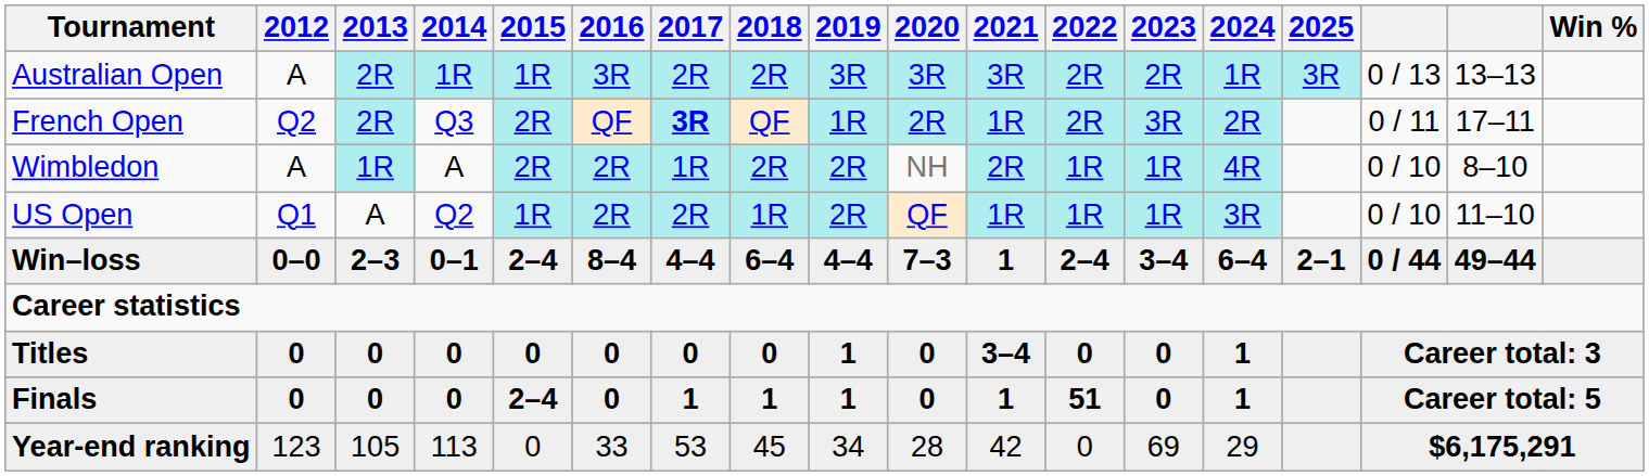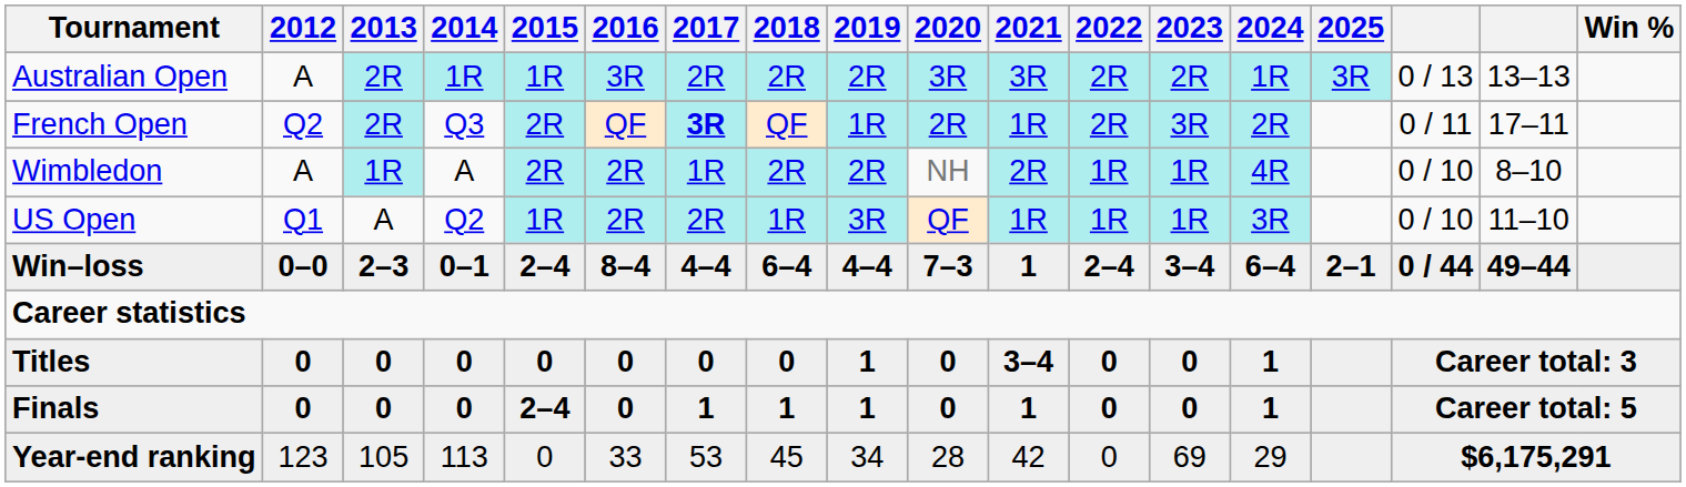 <table class=wikitable style=text-align:center>
 <tr>
 <th>Tournament</th>
 <th><a href='#'>2012</a></th>
 <th><a href='#'>2013</a></th>
 <th><a href='#'>2014</a></th>
 <th><a href='#'>2015</a></th>
 <th><a href='#'>2016</a></th>
 <th><a href='#'>2017</a></th>
 <th><a href='#'>2018</a></th>
 <th><a href='#'>2019</a></th>
 <th><a href='#'>2020</a></th>
 <th><a href='#'>2021</a></th>
 <th><a href='#'>2022</a></th>
 <th><a href='#'>2023</a></th>
 <th><a href='#'>2024</a></th>
 <th><a href='#'>2025</a></th>
 <th></th>
 <th></th>
 <th>Win %</th>
 </tr>
 <tr>
 <td align=left><a href='#'>Australian Open</a></td>
 <td>A</td>
 <td bgcolor=afeeee><a href='#'>2R</a></td>
 <td bgcolor=afeeee><a href='#'>1R</a></td>
 <td bgcolor=afeeee><a href='#'>1R</a></td>
 <td bgcolor=afeeee><a href='#'>3R</a></td>
 <td bgcolor=afeeee><a href='#'>2R</a></td>
 <td bgcolor=afeeee><a href='#'>2R</a></td>
-<td bgcolor=afeeee><a href='#'>3R</a></td>
+<td bgcolor=afeeee><a href='#'>2R</a></td>
 <td bgcolor=afeeee><a href='#'>3R</a></td>
 <td bgcolor=afeeee><a href='#'>3R</a></td>
 <td bgcolor=afeeee><a href='#'>2R</a></td>
 <td bgcolor=afeeee><a href='#'>2R</a></td>
 <td bgcolor=afeeee><a href='#'>1R</a></td>
 <td bgcolor=afeeee><a href='#'>3R</a></td>
 <td>0 / 13</td>
 <td>13–13</td>
 <td></td>
 </tr>
 <tr>
 <td align=left><a href='#'>French Open</a></td>
 <td><a href='#'>Q2</a></td>
 <td bgcolor=afeeee><a href='#'>2R</a></td>
 <td><a href='#'>Q3</a></td>
 <td bgcolor=afeeee><a href='#'>2R</a></td>
 <td bgcolor=ffebcd><a href='#'>QF</a></td>
 <td bgcolor=afeeee><strong><a href='#'>3R</a></strong></td>
 <td bgcolor=ffebcd><a href='#'>QF</a></td>
 <td bgcolor=afeeee><a href='#'>1R</a></td>
 <td bgcolor=afeeee><a href='#'>2R</a></td>
 <td bgcolor=afeeee><a href='#'>1R</a></td>
 <td bgcolor=afeeee><a href='#'>2R</a></td>
 <td bgcolor=afeeee><a href='#'>3R</a></td>
 <td bgcolor=afeeee><a href='#'>2R</a></td>
 <td></td>
 <td>0 / 11</td>
 <td>17–11</td>
 <td></td>
 </tr>
 <tr>
 <td align=left><a href='#'>Wimbledon</a></td>
 <td>A</td>
 <td bgcolor=afeeee><a href='#'>1R</a></td>
 <td>A</td>
 <td bgcolor=afeeee><a href='#'>2R</a></td>
 <td bgcolor=afeeee><a href='#'>2R</a></td>
 <td bgcolor=afeeee><a href='#'>1R</a></td>
 <td bgcolor=afeeee><a href='#'>2R</a></td>
 <td bgcolor=afeeee><a href='#'>2R</a></td>
 <td style=color:#767676>NH</td>
 <td bgcolor=afeeee><a href='#'>2R</a></td>
 <td bgcolor=afeeee><a href='#'>1R</a></td>
 <td bgcolor=afeeee><a href='#'>1R</a></td>
 <td bgcolor=afeeee><a href='#'>4R</a></td>
 <td></td>
 <td>0 / 10</td>
 <td>8–10</td>
 <td></td>
 </tr>
 <tr>
 <td align=left><a href='#'>US Open</a></td>
 <td><a href='#'>Q1</a></td>
 <td>A</td>
 <td><a href='#'>Q2</a></td>
 <td bgcolor=afeeee><a href='#'>1R</a></td>
 <td bgcolor=afeeee><a href='#'>2R</a></td>
 <td bgcolor=afeeee><a href='#'>2R</a></td>
 <td bgcolor=afeeee><a href='#'>1R</a></td>
-<td bgcolor=afeeee><a href='#'>2R</a></td>
+<td bgcolor=afeeee><a href='#'>3R</a></td>
 <td bgcolor=ffebcd><a href='#'>QF</a></td>
 <td bgcolor=afeeee><a href='#'>1R</a></td>
 <td bgcolor=afeeee><a href='#'>1R</a></td>
 <td bgcolor=afeeee><a href='#'>1R</a></td>
 <td bgcolor=afeeee><a href='#'>3R</a></td>
 <td></td>
 <td>0 / 10</td>
 <td>11–10</td>
 <td></td>
 </tr>
 <tr style=font-weight:bold;background:#efefef>
 <td style=text-align:left>Win–loss</td>
 <td>0–0</td>
 <td>2–3</td>
 <td>0–1</td>
 <td>2–4</td>
 <td>8–4</td>
 <td>4–4</td>
 <td>6–4</td>
 <td>4–4</td>
 <td>7–3</td>
 <td>1</td>
 <td>2–4</td>
 <td>3–4</td>
 <td>6–4</td>
 <td>2–1</td>
 <td>0 / 44</td>
 <td>49–44</td>
 <td></td>
 </tr>
 <tr>
 <td colspan=18 style=text-align:left><strong>Career statistics</strong></td>
 </tr>
 <tr style=font-weight:bold;background:#efefef>
 <td align=left>Titles</td>
 <td>0</td>
 <td>0</td>
 <td>0</td>
 <td>0</td>
 <td>0</td>
 <td>0</td>
 <td>0</td>
 <td>1</td>
 <td>0</td>
 <td>3–4</td>
 <td>0</td>
 <td>0</td>
 <td>1</td>
 <td></td>
 <td colspan=3>Career total: 3</td>
 </tr>
 <tr style=font-weight:bold;background:#efefef>
 <td align=left>Finals</td>
 <td>0</td>
 <td>0</td>
 <td>0</td>
 <td>2–4</td>
 <td>0</td>
 <td>1</td>
 <td>1</td>
 <td>1</td>
 <td>0</td>
 <td>1</td>
-<td>51</td>
+<td>0</td>
 <td>0</td>
 <td>1</td>
 <td></td>
 <td colspan=3>Career total: 5</td>
 </tr>
 <tr style=background:#efefef>
 <td align=left><strong>Year-end ranking</strong></td>
 <td>123</td>
 <td>105</td>
 <td>113</td>
 <td>0</td>
 <td>33</td>
 <td>53</td>
 <td>45</td>
 <td>34</td>
 <td>28</td>
 <td>42</td>
 <td>0</td>
 <td>69</td>
 <td>29</td>
 <td></td>
 <td colspan=3><strong>$6,175,291</strong></td>
 </tr>
 </table>
